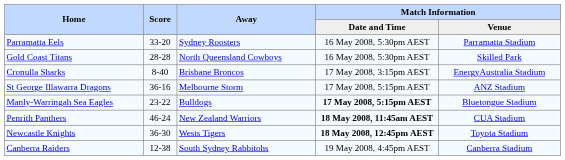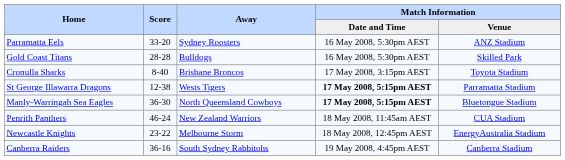 <table border=1 style="border-collapse:collapse; font-size:90%;" cellpadding=3 cellspacing=0 width=100%>
 <tr bgcolor=#C1D8FF>
 <th rowspan=2 width=25%>Home</th>
 <th rowspan=2 width=6%>Score</th>
 <th rowspan=2 width=25%>Away</th>
 <th colspan=6>Match Information</th>
 </tr>
 <tr bgcolor=#EFEFEF>
 <th width=22%>Date and Time</th>
 <th width=22%>Venue</th>
 </tr>
 <tr align=center bgcolor=#F5FAFF>
 <td align=left> <a href='#'>Parramatta Eels</a></td>
 <td>33-20</td>
 <td align=left> <a href='#'>Sydney Roosters</a></td>
 <td>16 May 2008, 5:30pm AEST</td>
-<td><a href='#'>Parramatta Stadium</a></td>
+<td><a href='#'>ANZ Stadium</a></td>
 </tr>
 <tr align=center bgcolor=#F5FAFF>
 <td align=left> <a href='#'>Gold Coast Titans</a></td>
 <td>28-28</td>
-<td align=left> <a href='#'>North Queensland Cowboys</a></td>
+<td align=left> <a href='#'>Bulldogs</a></td>
 <td>16 May 2008, 5:30pm AEST</td>
 <td><a href='#'>Skilled Park</a></td>
 </tr>
 <tr align=center bgcolor=#F5FAFF>
 <td align=left> <a href='#'>Cronulla Sharks</a></td>
 <td>8-40</td>
 <td align=left> <a href='#'>Brisbane Broncos</a></td>
 <td>17 May 2008, 3:15pm AEST</td>
-<td><a href='#'>EnergyAustralia Stadium</a></td>
+<td><a href='#'>Toyota Stadium</a></td>
 </tr>
 <tr align=center bgcolor=#F5FAFF>
 <td align=left> <a href='#'>St George Illawarra Dragons</a></td>
-<td>36-16</td>
-<td align=left> <a href='#'>Melbourne Storm</a></td>
-<td>17 May 2008, 5:15pm AEST</td>
-<td><a href='#'>ANZ Stadium</a></td>
+<td>12-38</td>
+<td align=left> <a href='#'>Wests Tigers</a></td>
+<td><strong>17 May 2008, 5:15pm AEST</strong></td>
+<td><a href='#'>Parramatta Stadium</a></td>
 </tr>
 <tr align=center bgcolor=#F5FAFF>
 <td align=left> <a href='#'>Manly-Warringah Sea Eagles</a></td>
-<td>23-22</td>
-<td align=left> <a href='#'>Bulldogs</a></td>
+<td>36-30</td>
+<td align=left> <a href='#'>North Queensland Cowboys</a></td>
 <td><strong>17 May 2008, 5:15pm AEST</strong></td>
 <td><a href='#'>Bluetongue Stadium</a></td>
 </tr>
 <tr align=center bgcolor=#F5FAFF>
 <td align=left> <a href='#'>Penrith Panthers</a></td>
 <td>46-24</td>
 <td align=left> <a href='#'>New Zealand Warriors</a></td>
-<td><strong>18 May 2008, 11:45am AEST</strong></td>
+<td>18 May 2008, 11:45am AEST</td>
 <td><a href='#'>CUA Stadium</a></td>
 </tr>
 <tr align=center bgcolor=#F5FAFF>
 <td align=left> <a href='#'>Newcastle Knights</a></td>
-<td>36-30</td>
-<td align=left> <a href='#'>Wests Tigers</a></td>
-<td><strong>18 May 2008, 12:45pm AEST</strong></td>
-<td><a href='#'>Toyota Stadium</a></td>
+<td>23-22</td>
+<td align=left> <a href='#'>Melbourne Storm</a></td>
+<td>18 May 2008, 12:45pm AEST</td>
+<td><a href='#'>EnergyAustralia Stadium</a></td>
 </tr>
 <tr align=center bgcolor=#F5FAFF>
 <td align=left> <a href='#'>Canberra Raiders</a></td>
-<td>12-38</td>
+<td>36-16</td>
 <td align=left> <a href='#'>South Sydney Rabbitohs</a></td>
 <td>19 May 2008, 4:45pm AEST</td>
 <td><a href='#'>Canberra Stadium</a></td>
 </tr>
 </table>
